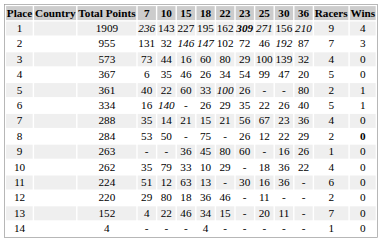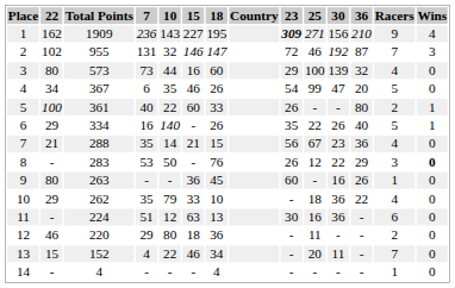 <table border="0" style="border: 1px solid #999; background-color:#FFFFFF; text-align:center">
 <tr align="center" bgcolor="#CCCCCC">
 <th>Place</th>
-<th>Country</th>
+<th>22</th>
 <th>Total Points</th>
 <th>7</th>
 <th>10</th>
 <th>15</th>
 <th>18</th>
-<th>22</th>
+<th>Country</th>
 <th>23</th>
 <th>25</th>
 <th>30</th>
 <th>36</th>
 <th>Racers</th>
 <th>Wins</th>
 </tr>
 <tr bgcolor="#EFEFEF">
 <td>1</td>
-<td align="left"></td>
+<td>162</td>
 <td>1909</td>
 <td><em>236</em></td>
 <td>143</td>
 <td>227</td>
 <td>195</td>
-<td>162</td>
+<td align="left"></td>
 <td><strong><em>309</em></strong></td>
 <td><em>271</em></td>
 <td>156</td>
 <td><em>210</em></td>
 <td>9</td>
 <td>4</td>
 </tr>
 <tr>
 <td>2</td>
-<td align="left"></td>
+<td>102</td>
 <td>955</td>
 <td>131</td>
 <td>32</td>
 <td><em>146</em></td>
 <td><em>147</em></td>
-<td>102</td>
+<td align="left"></td>
 <td>72</td>
 <td>46</td>
 <td><em>192</em></td>
 <td>87</td>
 <td>7</td>
 <td>3</td>
 </tr>
 <tr bgcolor="#EFEFEF">
 <td>3</td>
-<td align="left"></td>
+<td>80</td>
 <td>573</td>
 <td>73</td>
 <td>44</td>
 <td>16</td>
 <td>60</td>
-<td>80</td>
+<td align="left"></td>
 <td>29</td>
 <td>100</td>
 <td>139</td>
 <td>32</td>
 <td>4</td>
 <td>0</td>
 </tr>
 <tr>
 <td>4</td>
-<td align="left"></td>
+<td>34</td>
 <td>367</td>
 <td>6</td>
 <td>35</td>
 <td>46</td>
 <td>26</td>
-<td>34</td>
+<td align="left"></td>
 <td>54</td>
 <td>99</td>
 <td>47</td>
 <td>20</td>
 <td>5</td>
 <td>0</td>
 </tr>
 <tr bgcolor="#EFEFEF">
 <td>5</td>
-<td align="left"></td>
+<td><em>100</em></td>
 <td>361</td>
 <td>40</td>
 <td>22</td>
 <td>60</td>
 <td>33</td>
-<td><em>100</em></td>
+<td align="left"></td>
 <td>26</td>
 <td>-</td>
 <td>-</td>
 <td>80</td>
 <td>2</td>
 <td>1</td>
 </tr>
 <tr>
 <td>6</td>
-<td align="left"></td>
+<td>29</td>
 <td>334</td>
 <td>16</td>
 <td><em>140</em></td>
 <td>-</td>
 <td>26</td>
-<td>29</td>
+<td align="left"></td>
 <td>35</td>
 <td>22</td>
 <td>26</td>
 <td>40</td>
 <td>5</td>
 <td>1</td>
 </tr>
 <tr bgcolor="#EFEFEF">
 <td>7</td>
-<td align="left"></td>
+<td>21</td>
 <td>288</td>
 <td>35</td>
 <td>14</td>
 <td>21</td>
 <td>15</td>
-<td>21</td>
+<td align="left"></td>
 <td>56</td>
 <td>67</td>
 <td>23</td>
 <td>36</td>
 <td>4</td>
 <td>0</td>
 </tr>
 <tr>
 <td>8</td>
-<td align="left"></td>
-<td>284</td>
+<td>-</td>
+<td>283</td>
 <td>53</td>
 <td>50</td>
 <td>-</td>
-<td>75</td>
-<td>-</td>
+<td>76</td>
+<td align="left"></td>
 <td>26</td>
 <td>12</td>
 <td>22</td>
 <td>29</td>
-<td>2</td>
+<td>3</td>
 <td><strong>0</strong></td>
 </tr>
 <tr bgcolor="#EFEFEF">
 <td>9</td>
-<td align="left"></td>
+<td>80</td>
 <td>263</td>
 <td>-</td>
 <td>-</td>
 <td>36</td>
 <td>45</td>
-<td>80</td>
+<td align="left"></td>
 <td>60</td>
 <td>-</td>
 <td>16</td>
 <td>26</td>
 <td>1</td>
 <td>0</td>
 </tr>
 <tr>
 <td>10</td>
-<td align="left"></td>
+<td>29</td>
 <td>262</td>
 <td>35</td>
 <td>79</td>
 <td>33</td>
 <td>10</td>
-<td>29</td>
+<td align="left"></td>
 <td>-</td>
 <td>18</td>
 <td>36</td>
 <td>22</td>
 <td>4</td>
 <td>0</td>
 </tr>
 <tr bgcolor="#EFEFEF">
 <td>11</td>
-<td align="left"></td>
+<td>-</td>
 <td>224</td>
 <td>51</td>
 <td>12</td>
 <td>63</td>
 <td>13</td>
-<td>-</td>
+<td align="left"></td>
 <td>30</td>
 <td>16</td>
 <td>36</td>
 <td>-</td>
 <td>6</td>
 <td>0</td>
 </tr>
 <tr>
 <td>12</td>
-<td align="left"></td>
+<td>46</td>
 <td>220</td>
 <td>29</td>
 <td>80</td>
 <td>18</td>
 <td>36</td>
-<td>46</td>
+<td align="left"></td>
 <td>-</td>
 <td>11</td>
 <td>-</td>
 <td>-</td>
 <td>2</td>
 <td>0</td>
 </tr>
 <tr bgcolor="#EFEFEF">
 <td>13</td>
-<td align="left"></td>
+<td>15</td>
 <td>152</td>
 <td>4</td>
 <td>22</td>
 <td>46</td>
 <td>34</td>
-<td>15</td>
+<td align="left"></td>
 <td>-</td>
 <td>20</td>
 <td>11</td>
 <td>-</td>
 <td>7</td>
 <td>0</td>
 </tr>
 <tr>
 <td>14</td>
-<td align="left"></td>
+<td>-</td>
 <td>4</td>
 <td>-</td>
 <td>-</td>
 <td>-</td>
 <td>4</td>
-<td>-</td>
+<td align="left"></td>
 <td>-</td>
 <td>-</td>
 <td>-</td>
 <td>-</td>
 <td>1</td>
 <td>0</td>
 </tr>
 </table>
